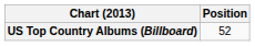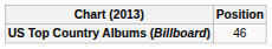 <table class="wikitable plainrowheaders" style="text-align:center">
 <tr>
 <th scope="col">Chart (2013)</th>
 <th scope="col">Position</th>
 </tr>
 <tr>
 <th scope="row">US Top Country Albums (<em>Billboard</em>)</th>
-<td>52</td>
+<td>46</td>
 </tr>
 </table>
